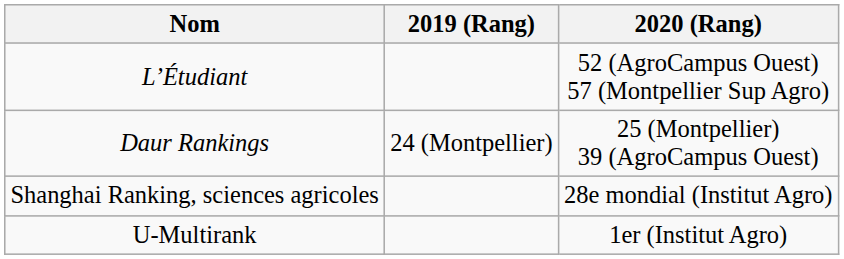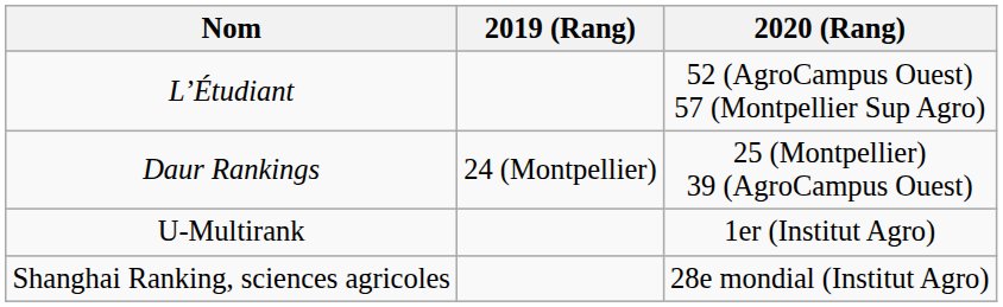 <table class="wikitable centre sortable" style="text-align:center;">
 <tr>
 <th scope="col">Nom</th>
 <th scope="col">2019 (Rang)</th>
 <th scope="col">2020 (Rang)</th>
 </tr>
 <tr>
 <td><em>L’Étudiant</em></td>
 <td></td>
 <td>52 (AgroCampus Ouest)<br>57 (Montpellier Sup Agro)</td>
 </tr>
 <tr>
 <td><em>Daur Rankings</em></td>
 <td>24 (Montpellier)</td>
 <td>25 (Montpellier)<br>39 (AgroCampus Ouest)</td>
 </tr>
 <tr>
+<td>U-Multirank</td>
+<td></td>
+<td>1er (Institut Agro)</td>
+</tr>
+<tr>
 <td>Shanghai Ranking, sciences agricoles</td>
 <td></td>
 <td>28e mondial (Institut Agro)</td>
 </tr>
-<tr>
-<td>U-Multirank</td>
-<td></td>
-<td>1er (Institut Agro)</td>
-</tr>
 </table>
